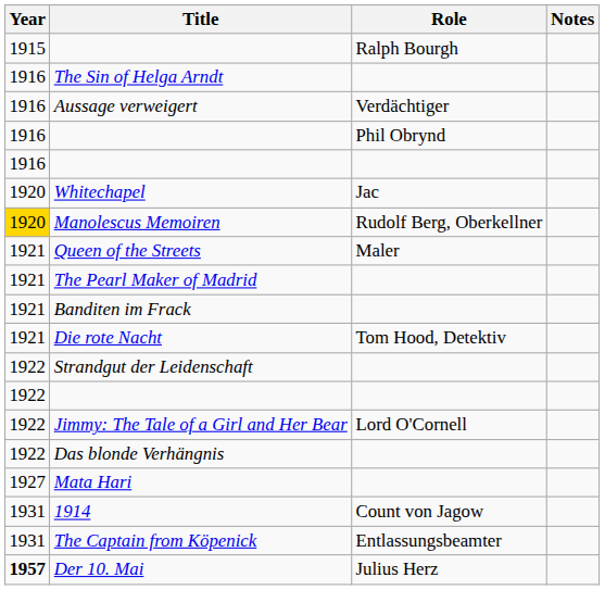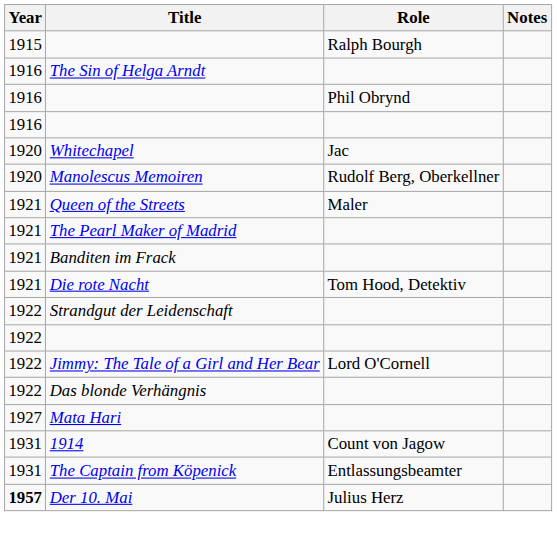 <table class="wikitable">
 <tr>
 <th>Year</th>
 <th>Title</th>
 <th>Role</th>
 <th>Notes</th>
 </tr>
 <tr>
 <td>1915</td>
 <td><em></em></td>
 <td>Ralph Bourgh</td>
 <td></td>
 </tr>
 <tr>
 <td>1916</td>
 <td><em><a href='#'>The Sin of Helga Arndt</a></em></td>
 <td></td>
 <td></td>
 </tr>
 <tr>
 <td>1916</td>
-<td><em>Aussage verweigert</em></td>
-<td>Verdächtiger</td>
-<td></td>
-</tr>
-<tr>
-<td>1916</td>
 <td><em></em></td>
 <td>Phil Obrynd</td>
 <td></td>
 </tr>
 <tr>
 <td>1916</td>
 <td><em></em></td>
 <td></td>
 <td></td>
 </tr>
 <tr>
 <td>1920</td>
 <td><em><a href='#'>Whitechapel</a></em></td>
 <td>Jac</td>
 <td></td>
 </tr>
 <tr>
-<td style="background: gold;">1920</td>
+<td>1920</td>
 <td><em><a href='#'>Manolescus Memoiren</a></em></td>
 <td>Rudolf Berg, Oberkellner</td>
 <td></td>
 </tr>
 <tr>
 <td>1921</td>
 <td><em><a href='#'>Queen of the Streets</a></em></td>
 <td>Maler</td>
 <td></td>
 </tr>
 <tr>
 <td>1921</td>
 <td><em><a href='#'>The Pearl Maker of Madrid</a></em></td>
 <td></td>
 <td></td>
 </tr>
 <tr>
 <td>1921</td>
 <td><em>Banditen im Frack</em></td>
 <td></td>
 <td></td>
 </tr>
 <tr>
 <td>1921</td>
 <td><em><a href='#'>Die rote Nacht</a></em></td>
 <td>Tom Hood, Detektiv</td>
 <td></td>
 </tr>
 <tr>
 <td>1922</td>
 <td><em>Strandgut der Leidenschaft</em></td>
 <td></td>
 <td></td>
 </tr>
 <tr>
 <td>1922</td>
 <td><em></em></td>
 <td></td>
 <td></td>
 </tr>
 <tr>
 <td>1922</td>
 <td><em><a href='#'>Jimmy: The Tale of a Girl and Her Bear</a></em></td>
 <td>Lord O'Cornell</td>
 <td></td>
 </tr>
 <tr>
 <td>1922</td>
 <td><em>Das blonde Verhängnis</em></td>
 <td></td>
 <td></td>
 </tr>
 <tr>
 <td>1927</td>
 <td><em><a href='#'>Mata Hari</a></em></td>
 <td></td>
 <td></td>
 </tr>
 <tr>
 <td>1931</td>
 <td><em><a href='#'>1914</a></em></td>
 <td>Count von Jagow</td>
 <td></td>
 </tr>
 <tr>
 <td>1931</td>
 <td><em><a href='#'>The Captain from Köpenick</a></em></td>
 <td>Entlassungsbeamter</td>
 <td></td>
 </tr>
 <tr>
 <td><strong>1957</strong></td>
 <td><em><a href='#'>Der 10. Mai</a></em></td>
 <td>Julius Herz</td>
 <td></td>
 </tr>
 </table>
